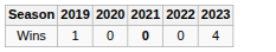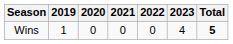 <table class="wikitable">
 <tr>
 <th>Season</th>
 <th>2019</th>
 <th>2020</th>
 <th>2021</th>
 <th>2022</th>
 <th>2023</th>
+<th><strong>Total</strong></th>
 </tr>
 <tr align=center>
 <td>Wins</td>
 <td>1</td>
 <td>0</td>
-<td><strong>0</strong></td>
+<td>0</td>
 <td>0</td>
 <td>4</td>
+<td><strong>5</strong></td>
 </tr>
 </table>
